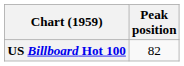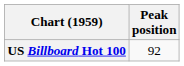 <table class="wikitable sortable plainrowheaders" style="text-align:center">
 <tr>
 <th>Chart (1959)</th>
 <th>Peak<br>position</th>
 </tr>
 <tr>
 <th scope="row">US <a href='#'><em>Billboard</em> Hot 100</a></th>
-<td>82</td>
+<td>92</td>
 </tr>
 </table>
